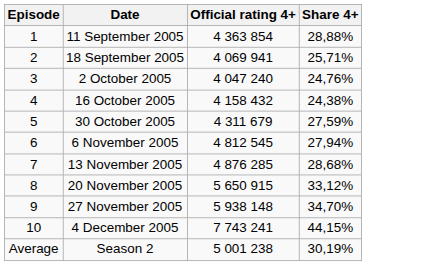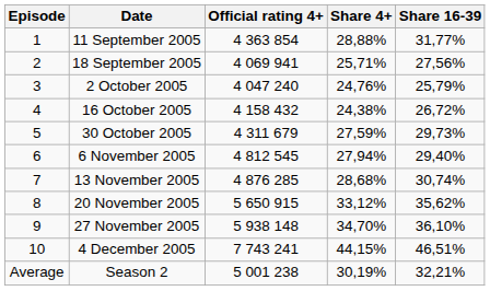 <table class="wikitable" style="font-size:100%; text-align:center">
 <tr>
 <th>Episode</th>
 <th>Date</th>
 <th>Official rating 4+</th>
 <th>Share 4+</th>
+<th>Share 16-39</th>
 </tr>
 <tr>
 <td>1</td>
 <td>11 September 2005</td>
 <td>4 363 854</td>
 <td>28,88%</td>
+<td>31,77%</td>
 </tr>
 <tr>
 <td>2</td>
 <td>18 September 2005</td>
 <td>4 069 941</td>
 <td>25,71%</td>
+<td>27,56%</td>
 </tr>
 <tr>
 <td>3</td>
 <td>2 October 2005</td>
 <td>4 047 240</td>
 <td>24,76%</td>
+<td>25,79%</td>
 </tr>
 <tr>
 <td>4</td>
 <td>16 October 2005</td>
 <td>4 158 432</td>
 <td>24,38%</td>
+<td>26,72%</td>
 </tr>
 <tr>
 <td>5</td>
 <td>30 October 2005</td>
 <td>4 311 679</td>
 <td>27,59%</td>
+<td>29,73%</td>
 </tr>
 <tr>
 <td>6</td>
 <td>6 November 2005</td>
 <td>4 812 545</td>
 <td>27,94%</td>
+<td>29,40%</td>
 </tr>
 <tr>
 <td>7</td>
 <td>13 November 2005</td>
 <td>4 876 285</td>
 <td>28,68%</td>
+<td>30,74%</td>
 </tr>
 <tr>
 <td>8</td>
 <td>20 November 2005</td>
 <td>5 650 915</td>
 <td>33,12%</td>
+<td>35,62%</td>
 </tr>
 <tr>
 <td>9</td>
 <td>27 November 2005</td>
 <td>5 938 148</td>
 <td>34,70%</td>
+<td>36,10%</td>
 </tr>
 <tr>
 <td>10</td>
 <td>4 December 2005</td>
 <td>7 743 241</td>
 <td>44,15%</td>
+<td>46,51%</td>
 </tr>
 <tr>
 <td>Average</td>
 <td>Season 2</td>
 <td>5 001 238</td>
 <td>30,19%</td>
+<td>32,21%</td>
 </tr>
 </table>
